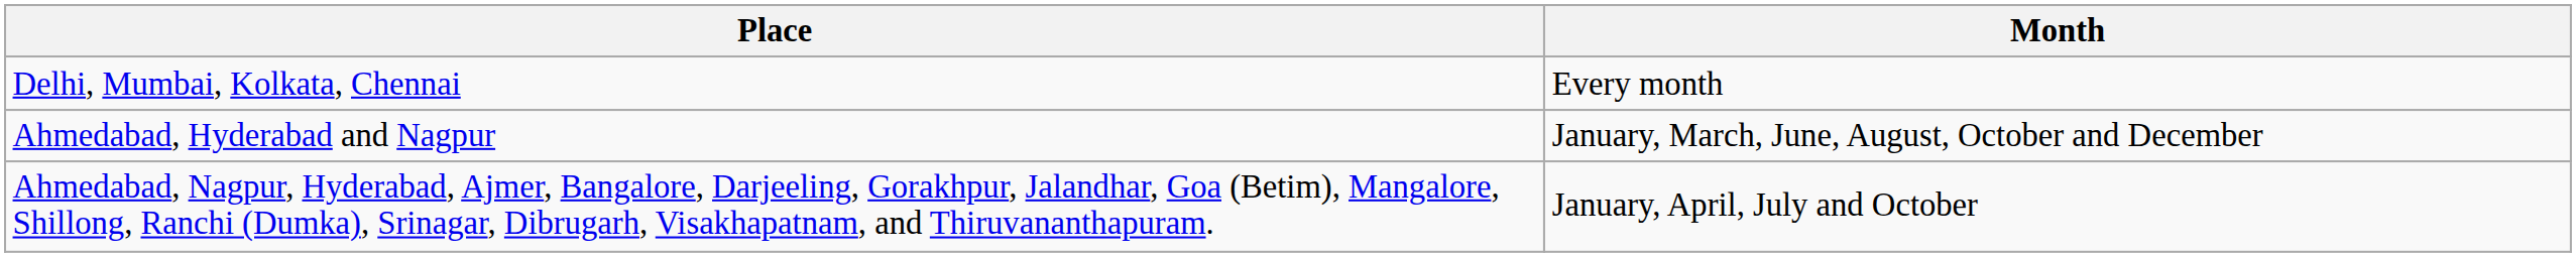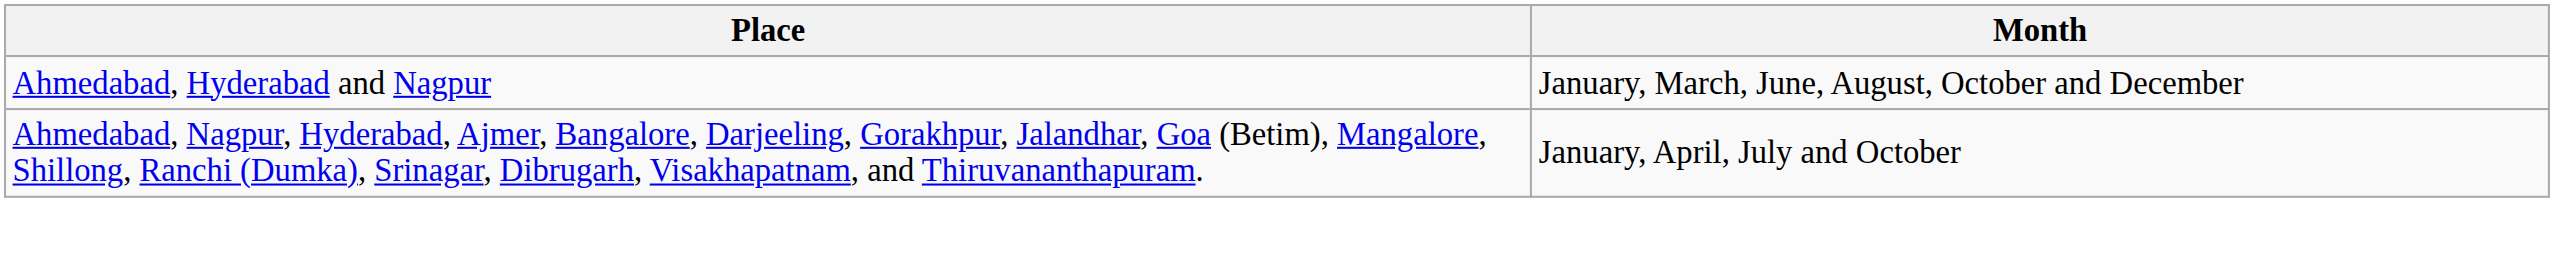 <table class="wikitable">
 <tr>
 <th width=60%>Place</th>
 <th>Month</th>
-</tr>
-<tr>
-<td><a href='#'>Delhi</a>, <a href='#'>Mumbai</a>, <a href='#'>Kolkata</a>, <a href='#'>Chennai</a></td>
-<td>Every month</td>
 </tr>
 <tr>
 <td><a href='#'>Ahmedabad</a>, <a href='#'>Hyderabad</a> and <a href='#'>Nagpur</a></td>
 <td>January, March, June, August, October and December</td>
 </tr>
 <tr>
 <td><a href='#'>Ahmedabad</a>, <a href='#'>Nagpur</a>, <a href='#'>Hyderabad</a>, <a href='#'>Ajmer</a>, <a href='#'>Bangalore</a>, <a href='#'>Darjeeling</a>, <a href='#'>Gorakhpur</a>, <a href='#'>Jalandhar</a>, <a href='#'>Goa</a> (Betim), <a href='#'>Mangalore</a>, <a href='#'>Shillong</a>, <a href='#'>Ranchi (Dumka)</a>, <a href='#'>Srinagar</a>, <a href='#'>Dibrugarh</a>, <a href='#'>Visakhapatnam</a>, and <a href='#'>Thiruvananthapuram</a>.</td>
 <td>January, April, July and October</td>
 </tr>
 </table>
